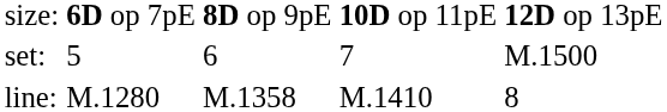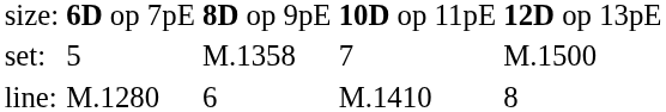 <table style="margin-left:40px;">
 <tr>
 <td>size:</td>
 <td><strong>6D</strong> op 7pE</td>
 <td><strong>8D</strong> op 9pE</td>
 <td><strong>10D</strong> op 11pE</td>
 <td><strong>12D</strong> op 13pE</td>
 </tr>
 <tr>
 <td>set:</td>
 <td>5</td>
-<td>6</td>
+<td>M.1358</td>
 <td>7</td>
 <td>M.1500</td>
 </tr>
 <tr>
 <td>line:</td>
 <td>M.1280</td>
-<td>M.1358</td>
+<td>6</td>
 <td>M.1410</td>
 <td>8</td>
 </tr>
 </table>
